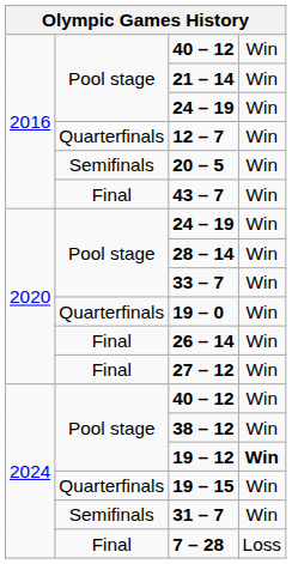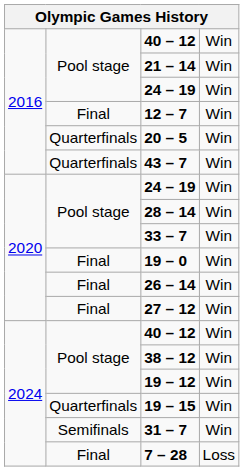 <table class="wikitable" style="text-align: center;font-size:95%;">
 <tr>
 <th colspan="4">Olympic Games History</th>
 </tr>
 <tr>
 <td rowspan="6"><a href='#'>2016</a></td>
 <td rowspan="3">Pool stage</td>
 <td align="left"> <strong>40 – 12</strong> </td>
 <td>Win</td>
 </tr>
 <tr>
 <td align="left"> <strong>21 – 14</strong> </td>
 <td>Win</td>
 </tr>
 <tr>
 <td align="left"> <strong>24 – 19</strong> </td>
 <td>Win</td>
 </tr>
 <tr>
-<td>Quarterfinals</td>
+<td>Final</td>
 <td align="left"> <strong>12 – 7</strong> </td>
 <td>Win</td>
 </tr>
 <tr>
-<td>Semifinals</td>
+<td>Quarterfinals</td>
 <td align="left"> <strong>20 – 5</strong> </td>
 <td>Win</td>
 </tr>
 <tr>
-<td>Final</td>
+<td>Quarterfinals</td>
 <td align="left"> <strong>43 – 7</strong> </td>
 <td>Win</td>
 </tr>
 <tr>
 <td rowspan="6"><a href='#'>2020</a></td>
 <td rowspan="3">Pool stage</td>
 <td align="left"> <strong>24 – 19</strong> </td>
 <td>Win</td>
 </tr>
 <tr>
 <td align="left"> <strong>28 – 14</strong> </td>
 <td>Win</td>
 </tr>
 <tr>
 <td align="left"> <strong>33 – 7</strong> </td>
 <td>Win</td>
 </tr>
 <tr>
-<td>Quarterfinals</td>
+<td>Final</td>
 <td align="left"> <strong>19 – 0</strong> </td>
 <td>Win</td>
 </tr>
 <tr>
 <td>Final</td>
 <td align="left"> <strong>26 – 14</strong> </td>
 <td>Win</td>
 </tr>
 <tr>
 <td>Final</td>
 <td align="left"> <strong>27 – 12</strong> </td>
 <td>Win</td>
 </tr>
 <tr>
 <td rowspan="6"><a href='#'>2024</a></td>
 <td rowspan="3">Pool stage</td>
 <td align="left"> <strong>40 – 12</strong> </td>
 <td>Win</td>
 </tr>
 <tr>
 <td align="left"> <strong>38 – 12</strong> </td>
 <td>Win</td>
 </tr>
 <tr>
 <td align="left"> <strong>19 – 12</strong> </td>
-<td><strong>Win</strong></td>
+<td>Win</td>
 </tr>
 <tr>
 <td>Quarterfinals</td>
 <td align="left"> <strong>19 – 15</strong> </td>
 <td>Win</td>
 </tr>
 <tr>
 <td>Semifinals</td>
 <td align="left"> <strong>31 – 7</strong> </td>
 <td>Win</td>
 </tr>
 <tr>
 <td>Final</td>
 <td align="left"> <strong>7 – 28</strong> </td>
 <td>Loss</td>
 </tr>
 </table>
